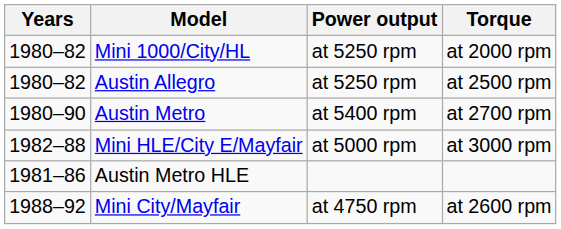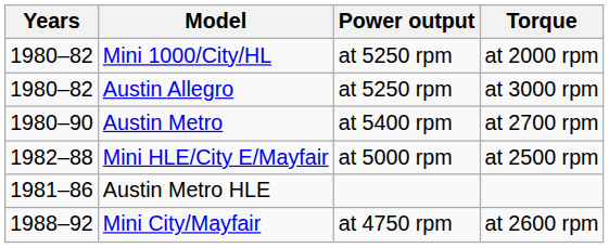 <table class="wikitable">
 <tr>
 <th>Years</th>
 <th>Model</th>
 <th>Power output</th>
 <th>Torque</th>
 </tr>
 <tr>
 <td>1980–82</td>
 <td><a href='#'>Mini 1000/City/HL</a></td>
 <td> at 5250 rpm</td>
 <td> at 2000 rpm</td>
 </tr>
 <tr>
 <td>1980–82</td>
 <td><a href='#'>Austin Allegro</a></td>
 <td> at 5250 rpm</td>
-<td> at 2500 rpm</td>
+<td> at 3000 rpm</td>
 </tr>
 <tr>
 <td>1980–90</td>
 <td><a href='#'>Austin Metro</a></td>
 <td> at 5400 rpm</td>
 <td> at 2700 rpm</td>
 </tr>
 <tr>
 <td>1982–88</td>
 <td><a href='#'>Mini HLE/City E/Mayfair</a></td>
 <td> at 5000 rpm</td>
-<td> at 3000 rpm</td>
+<td> at 2500 rpm</td>
 </tr>
 <tr>
 <td>1981–86</td>
 <td>Austin Metro HLE</td>
 <td></td>
 <td></td>
 </tr>
 <tr>
 <td>1988–92</td>
 <td><a href='#'>Mini City/Mayfair</a></td>
 <td> at 4750 rpm</td>
 <td> at 2600 rpm</td>
 </tr>
 </table>
